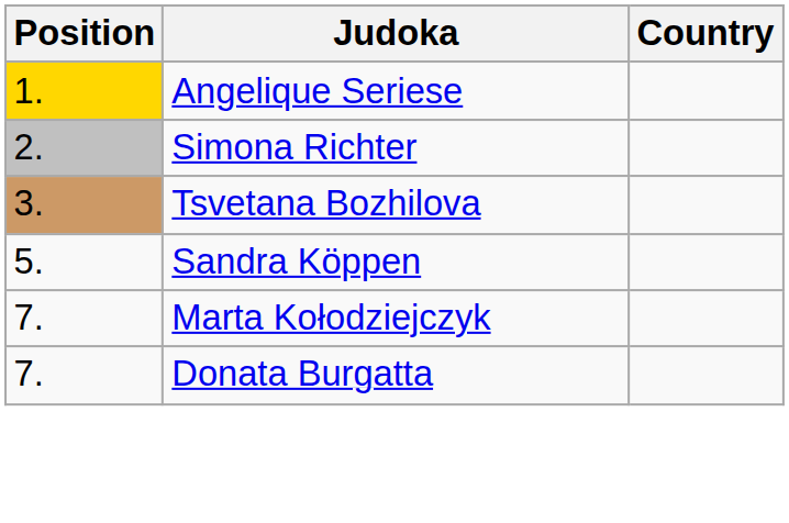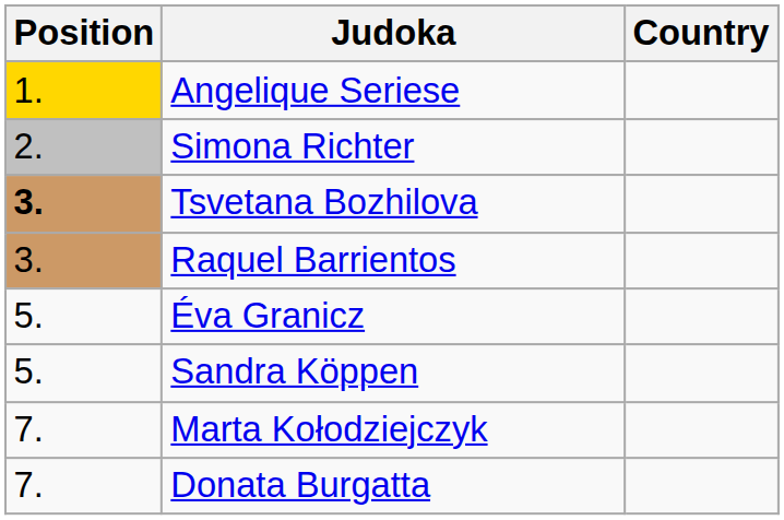 <table class=wikitable>
 <tr>
 <th width=10>Position</th>
 <th width=200>Judoka</th>
 <th width=10>Country</th>
 </tr>
 <tr>
 <td bgcolor=gold>1.</td>
 <td><a href='#'>Angelique Seriese</a></td>
 <td></td>
 </tr>
 <tr>
 <td bgcolor="silver">2.</td>
 <td><a href='#'>Simona Richter</a></td>
 <td></td>
 </tr>
 <tr>
+<td bgcolor="CC9966"><strong>3.</strong></td>
+<td><a href='#'>Tsvetana Bozhilova</a></td>
+<td></td>
+</tr>
+<tr>
 <td bgcolor="CC9966">3.</td>
-<td><a href='#'>Tsvetana Bozhilova</a></td>
+<td><a href='#'>Raquel Barrientos</a></td>
+<td></td>
+</tr>
+<tr>
+<td>5.</td>
+<td><a href='#'>Éva Granicz</a></td>
 <td></td>
 </tr>
 <tr>
 <td>5.</td>
 <td><a href='#'>Sandra Köppen</a></td>
 <td></td>
 </tr>
 <tr>
 <td>7.</td>
 <td><a href='#'>Marta Kołodziejczyk</a></td>
 <td></td>
 </tr>
 <tr>
 <td>7.</td>
 <td><a href='#'>Donata Burgatta</a></td>
 <td></td>
 </tr>
 </table>
